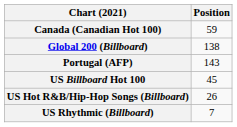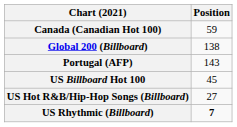 <table class="wikitable plainrowheaders sortable" style="text-align:center">
 <tr>
 <th scope="col">Chart (2021)</th>
 <th scope="col">Position</th>
 </tr>
 <tr>
 <th scope="row">Canada (Canadian Hot 100)</th>
 <td>59</td>
 </tr>
 <tr>
 <th scope="row"><a href='#'>Global 200</a> (<em>Billboard</em>)</th>
 <td>138</td>
 </tr>
 <tr>
 <th scope="row">Portugal (AFP)</th>
 <td>143</td>
 </tr>
 <tr>
 <th scope="row">US <em>Billboard</em> Hot 100</th>
 <td>45</td>
 </tr>
 <tr>
 <th scope="row">US Hot R&B/Hip-Hop Songs (<em>Billboard</em>)</th>
-<td>26</td>
+<td>27</td>
 </tr>
 <tr>
 <th scope="row">US Rhythmic (<em>Billboard</em>)</th>
-<td>7</td>
+<td><strong>7</strong></td>
 </tr>
 </table>
